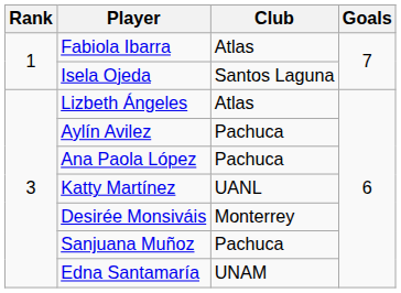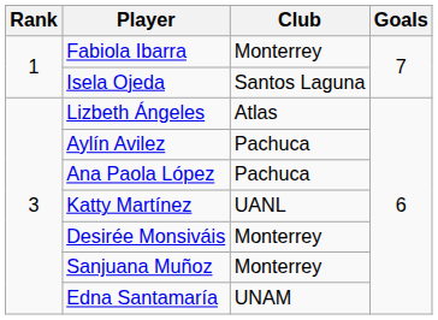 <table class="wikitable">
 <tr>
 <th>Rank</th>
 <th>Player</th>
 <th>Club</th>
 <th>Goals</th>
 </tr>
 <tr>
 <td align=center rowspan=2>1</td>
 <td><a href='#'>Fabiola Ibarra</a></td>
-<td>Atlas</td>
+<td>Monterrey</td>
 <td align=center rowspan=2>7</td>
 </tr>
 <tr>
 <td><a href='#'>Isela Ojeda</a></td>
 <td>Santos Laguna</td>
 </tr>
 <tr>
 <td align=center rowspan=7>3</td>
 <td><a href='#'>Lizbeth Ángeles</a></td>
 <td>Atlas</td>
 <td align=center rowspan=7>6</td>
 </tr>
 <tr>
 <td><a href='#'>Aylín Avilez</a></td>
 <td>Pachuca</td>
 </tr>
 <tr>
 <td><a href='#'>Ana Paola López</a></td>
 <td>Pachuca</td>
 </tr>
 <tr>
 <td><a href='#'>Katty Martínez</a></td>
 <td>UANL</td>
 </tr>
 <tr>
 <td><a href='#'>Desirée Monsiváis</a></td>
 <td>Monterrey</td>
 </tr>
 <tr>
 <td><a href='#'>Sanjuana Muñoz</a></td>
-<td>Pachuca</td>
+<td>Monterrey</td>
 </tr>
 <tr>
 <td><a href='#'>Edna Santamaría</a></td>
 <td>UNAM</td>
 </tr>
 </table>
